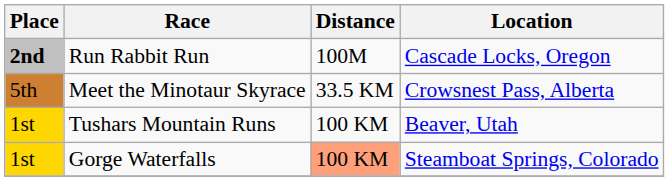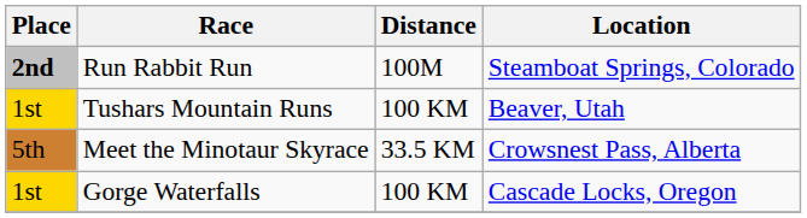 <table class="wikitable">
 <tr>
 <th>Place</th>
 <th>Race</th>
 <th>Distance</th>
 <th>Location</th>
 </tr>
 <tr>
 <td style="background-color:silver;"><strong>2nd</strong></td>
 <td>Run Rabbit Run</td>
 <td>100M</td>
-<td> <a href='#'>Cascade Locks, Oregon</a></td>
+<td> <a href='#'>Steamboat Springs, Colorado</a></td>
+</tr>
+<tr>
+<td style="background-color:gold;">1st</td>
+<td>Tushars Mountain Runs</td>
+<td>100 KM</td>
+<td> <a href='#'>Beaver, Utah</a></td>
 </tr>
 <tr>
 <td style="background-color:#CD7F32;">5th</td>
 <td>Meet the Minotaur Skyrace</td>
 <td>33.5 KM</td>
 <td> <a href='#'>Crowsnest Pass, Alberta</a></td>
 </tr>
 <tr>
 <td style="background-color:gold;">1st</td>
-<td>Tushars Mountain Runs</td>
+<td>Gorge Waterfalls</td>
 <td>100 KM</td>
-<td> <a href='#'>Beaver, Utah</a></td>
-</tr>
-<tr>
-<td style="background-color:gold;">1st</td>
-<td>Gorge Waterfalls</td>
-<td style="background: lightsalmon;">100 KM</td>
-<td> <a href='#'>Steamboat Springs, Colorado</a></td>
+<td> <a href='#'>Cascade Locks, Oregon</a></td>
 </tr>
 <tr>
 </tr>
 </table>
